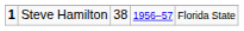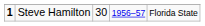 <table class="wikitable">
 <tr>
 </tr>
 <tr>
 <td><strong>1</strong></td>
 <td>Steve Hamilton</td>
-<td>38</td>
+<td>30</td>
 <td style="font-size:80%;"><a href='#'>1956–57</a></td>
 <td style="font-size:80%;">Florida State</td>
 </tr>
 </table>
